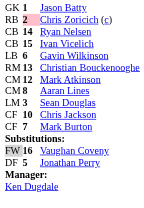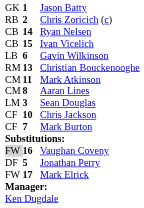 <table style="font-size: 90%" cellspacing="0" cellpadding="0" align="center">
 <tr>
 <th width=25></th>
 <th width=25></th>
 </tr>
 <tr>
 <td>GK</td>
 <td><strong>1</strong></td>
 <td><a href='#'>Jason Batty</a></td>
 </tr>
 <tr>
 <td>RB</td>
-<td style="background: pink;"><strong>2</strong></td>
+<td><strong>2</strong></td>
 <td><a href='#'>Chris Zoricich</a> (<a href='#'>c</a>)</td>
 <td></td>
 <td></td>
 </tr>
 <tr>
 <td>CB</td>
 <td><strong>14</strong></td>
 <td><a href='#'>Ryan Nelsen</a></td>
 </tr>
 <tr>
 <td>CB</td>
 <td><strong>15</strong></td>
 <td><a href='#'>Ivan Vicelich</a></td>
 </tr>
 <tr>
 <td>LB</td>
 <td><strong>6</strong></td>
 <td><a href='#'>Gavin Wilkinson</a></td>
 </tr>
 <tr>
 <td>RM</td>
 <td><strong>13</strong></td>
 <td><a href='#'>Christian Bouckenooghe</a></td>
 </tr>
 <tr>
 <td>CM</td>
-<td><strong>12</strong></td>
+<td><strong>11</strong></td>
 <td><a href='#'>Mark Atkinson</a></td>
 </tr>
 <tr>
 <td>CM</td>
 <td><strong>8</strong></td>
 <td><a href='#'>Aaran Lines</a></td>
 </tr>
 <tr>
 <td>LM</td>
 <td><strong>3</strong></td>
 <td><a href='#'>Sean Douglas</a></td>
 </tr>
 <tr>
 <td>CF</td>
 <td><strong>10</strong></td>
 <td><a href='#'>Chris Jackson</a></td>
 <td></td>
 <td></td>
 </tr>
 <tr>
 <td>CF</td>
 <td><strong>7</strong></td>
 <td><a href='#'>Mark Burton</a></td>
 <td></td>
 <td></td>
 </tr>
 <tr>
 <td colspan=3><strong>Substitutions:</strong></td>
 </tr>
 <tr>
 <td style="background: lightgrey;">FW</td>
 <td><strong>16</strong></td>
 <td><a href='#'>Vaughan Coveny</a></td>
 <td></td>
 <td></td>
 </tr>
 <tr>
 <td>DF</td>
 <td><strong>5</strong></td>
 <td><a href='#'>Jonathan Perry</a></td>
 <td></td>
 <td></td>
 </tr>
 <tr>
+<td>FW</td>
+<td><strong>17</strong></td>
+<td><a href='#'>Mark Elrick</a></td>
+<td></td>
+<td></td>
+</tr>
+<tr>
 <td colspan=3><strong>Manager:</strong></td>
 </tr>
 <tr>
 <td colspan="4"><a href='#'>Ken Dugdale</a></td>
 </tr>
 </table>
